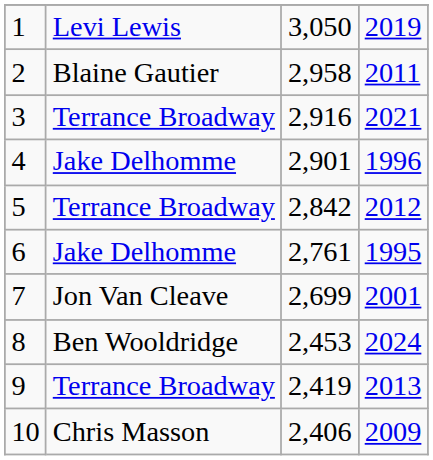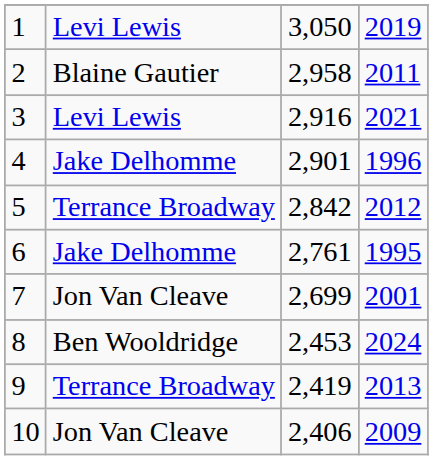 <table class="wikitable">
 <tr>
 </tr>
 <tr>
 <td>1</td>
 <td><a href='#'>Levi Lewis</a></td>
 <td>3,050</td>
 <td><a href='#'>2019</a></td>
 </tr>
 <tr>
 <td>2</td>
 <td>Blaine Gautier</td>
 <td>2,958</td>
 <td><a href='#'>2011</a></td>
 </tr>
 <tr>
 <td>3</td>
-<td><a href='#'>Terrance Broadway</a></td>
+<td><a href='#'>Levi Lewis</a></td>
 <td>2,916</td>
 <td><a href='#'>2021</a></td>
 </tr>
 <tr>
 <td>4</td>
 <td><a href='#'>Jake Delhomme</a></td>
 <td>2,901</td>
 <td><a href='#'>1996</a></td>
 </tr>
 <tr>
 <td>5</td>
 <td><a href='#'>Terrance Broadway</a></td>
 <td>2,842</td>
 <td><a href='#'>2012</a></td>
 </tr>
 <tr>
 <td>6</td>
 <td><a href='#'>Jake Delhomme</a></td>
 <td>2,761</td>
 <td><a href='#'>1995</a></td>
 </tr>
 <tr>
 <td>7</td>
 <td>Jon Van Cleave</td>
 <td>2,699</td>
 <td><a href='#'>2001</a></td>
 </tr>
 <tr>
 <td>8</td>
 <td>Ben Wooldridge</td>
 <td>2,453</td>
 <td><a href='#'>2024</a></td>
 </tr>
 <tr>
 <td>9</td>
 <td><a href='#'>Terrance Broadway</a></td>
 <td>2,419</td>
 <td><a href='#'>2013</a></td>
 </tr>
 <tr>
 <td>10</td>
-<td>Chris Masson</td>
+<td>Jon Van Cleave</td>
 <td>2,406</td>
 <td><a href='#'>2009</a></td>
 </tr>
 </table>
